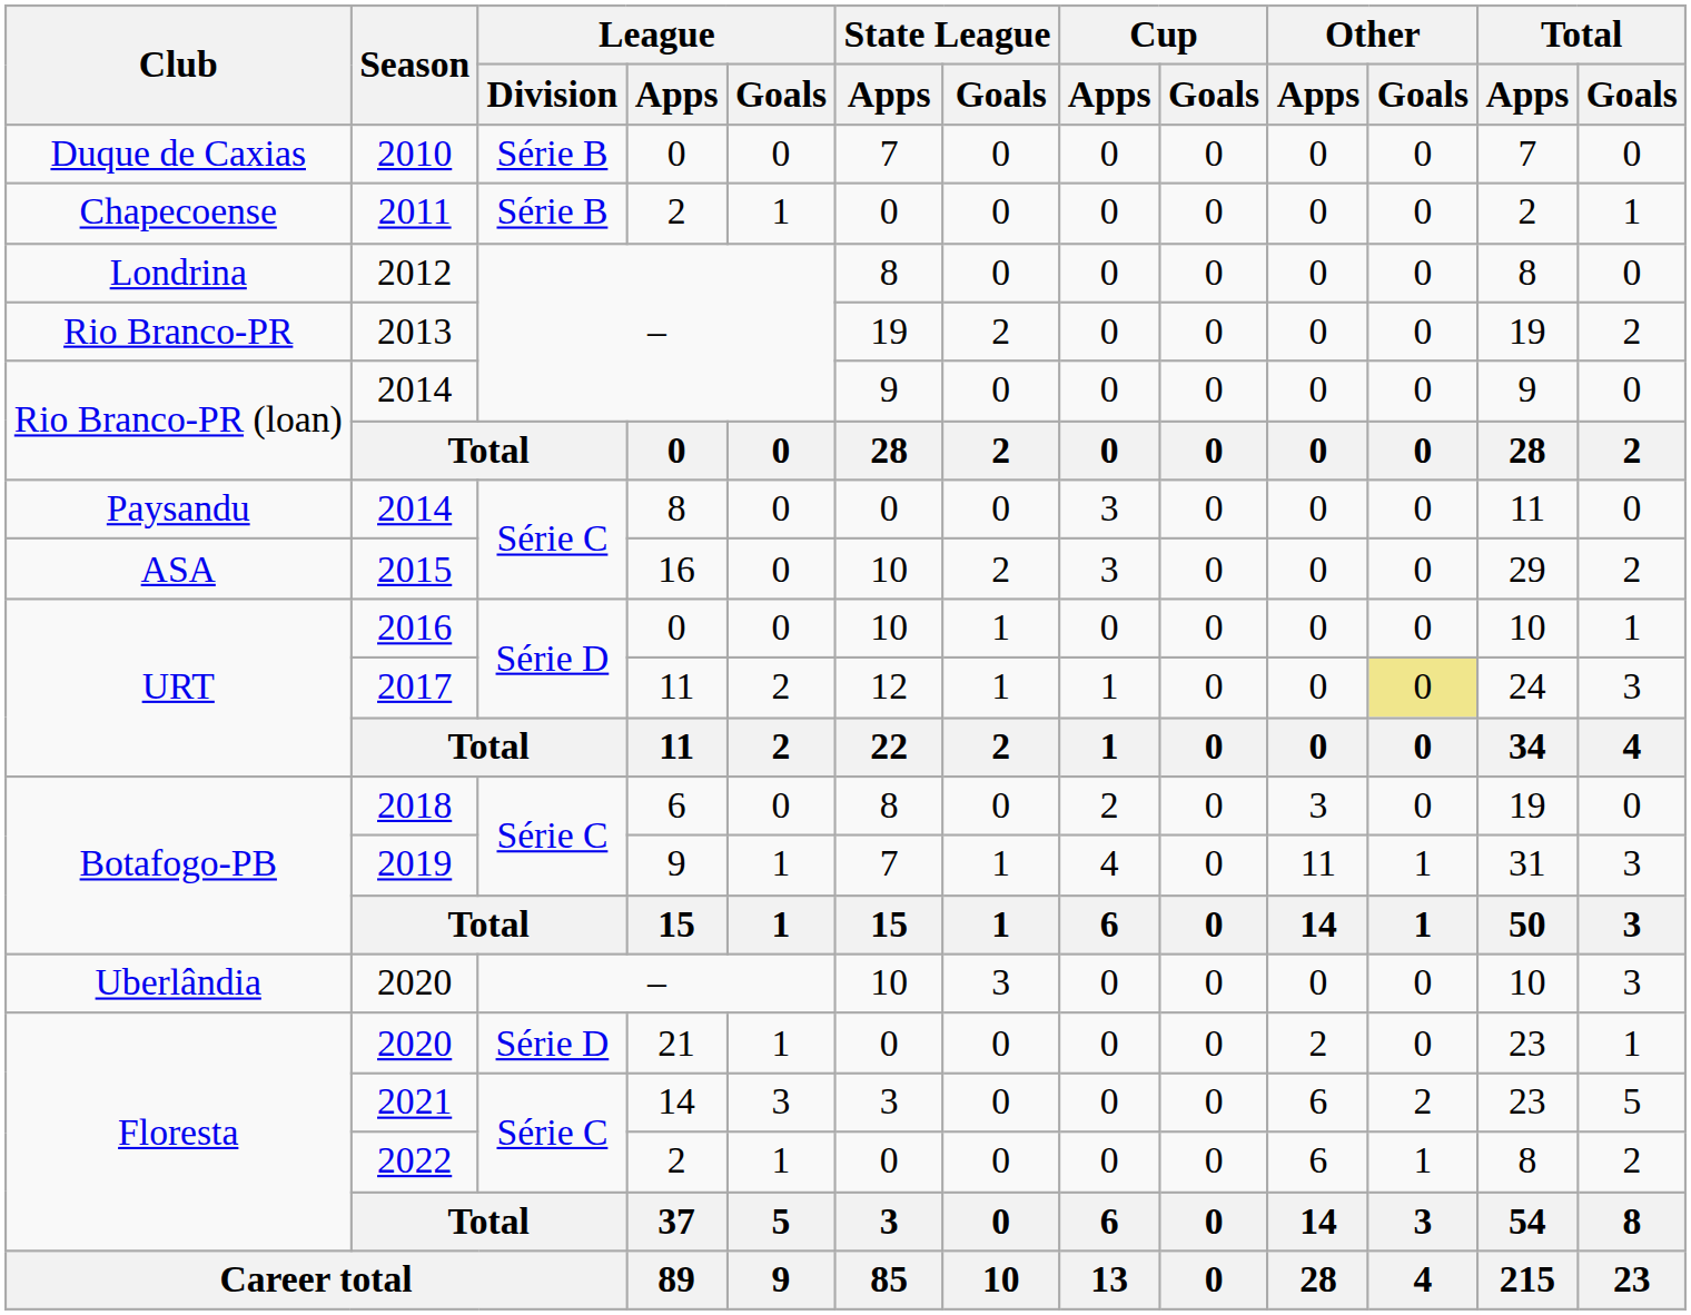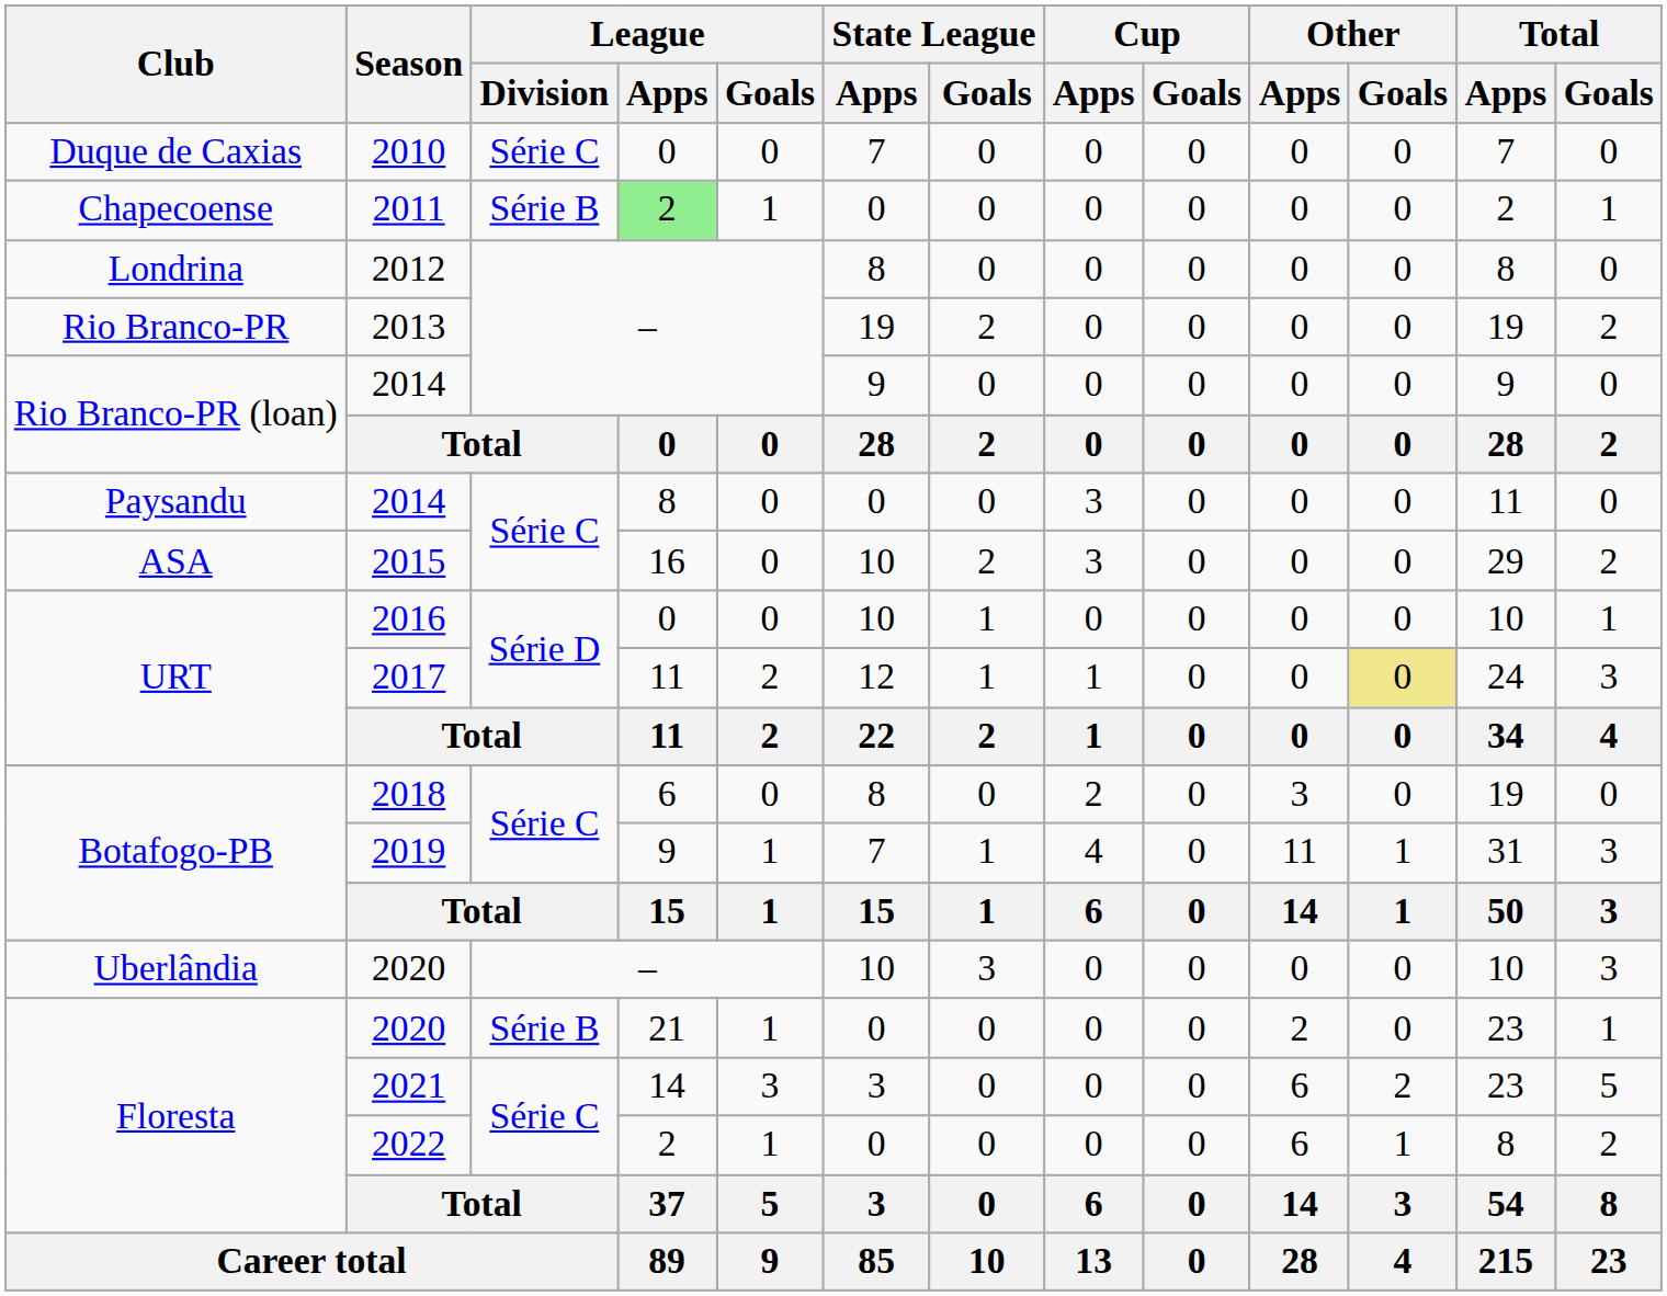 <table class="wikitable" style="text-align: center">
 <tr>
 <th rowspan="2">Club</th>
 <th rowspan="2">Season</th>
 <th colspan="3">League</th>
 <th colspan="2">State League</th>
 <th colspan="2">Cup</th>
 <th colspan="2">Other</th>
 <th colspan="2">Total</th>
 </tr>
 <tr>
 <th>Division</th>
 <th>Apps</th>
 <th>Goals</th>
 <th>Apps</th>
 <th>Goals</th>
 <th>Apps</th>
 <th>Goals</th>
 <th>Apps</th>
 <th>Goals</th>
 <th>Apps</th>
 <th>Goals</th>
 </tr>
 <tr>
 <td><a href='#'>Duque de Caxias</a></td>
 <td><a href='#'>2010</a></td>
-<td><a href='#'>Série B</a></td>
+<td><a href='#'>Série C</a></td>
 <td>0</td>
 <td>0</td>
 <td>7</td>
 <td>0</td>
 <td>0</td>
 <td>0</td>
 <td>0</td>
 <td>0</td>
 <td>7</td>
 <td>0</td>
 </tr>
 <tr>
 <td><a href='#'>Chapecoense</a></td>
 <td><a href='#'>2011</a></td>
 <td><a href='#'>Série B</a></td>
-<td>2</td>
+<td style="background: lightgreen;">2</td>
 <td>1</td>
 <td>0</td>
 <td>0</td>
 <td>0</td>
 <td>0</td>
 <td>0</td>
 <td>0</td>
 <td>2</td>
 <td>1</td>
 </tr>
 <tr>
 <td><a href='#'>Londrina</a></td>
 <td>2012</td>
 <td colspan="3" rowspan="3">–</td>
 <td>8</td>
 <td>0</td>
 <td>0</td>
 <td>0</td>
 <td>0</td>
 <td>0</td>
 <td>8</td>
 <td>0</td>
 </tr>
 <tr>
 <td><a href='#'>Rio Branco-PR</a></td>
 <td>2013</td>
 <td>19</td>
 <td>2</td>
 <td>0</td>
 <td>0</td>
 <td>0</td>
 <td>0</td>
 <td>19</td>
 <td>2</td>
 </tr>
 <tr>
 <td rowspan="2"><a href='#'>Rio Branco-PR</a> (loan)</td>
 <td>2014</td>
 <td>9</td>
 <td>0</td>
 <td>0</td>
 <td>0</td>
 <td>0</td>
 <td>0</td>
 <td>9</td>
 <td>0</td>
 </tr>
 <tr>
 <th colspan="2"><strong>Total</strong></th>
 <th>0</th>
 <th>0</th>
 <th>28</th>
 <th>2</th>
 <th>0</th>
 <th>0</th>
 <th>0</th>
 <th>0</th>
 <th>28</th>
 <th>2</th>
 </tr>
 <tr>
 <td><a href='#'>Paysandu</a></td>
 <td><a href='#'>2014</a></td>
 <td rowspan="2"><a href='#'>Série C</a></td>
 <td>8</td>
 <td>0</td>
 <td>0</td>
 <td>0</td>
 <td>3</td>
 <td>0</td>
 <td>0</td>
 <td>0</td>
 <td>11</td>
 <td>0</td>
 </tr>
 <tr>
 <td><a href='#'>ASA</a></td>
 <td><a href='#'>2015</a></td>
 <td>16</td>
 <td>0</td>
 <td>10</td>
 <td>2</td>
 <td>3</td>
 <td>0</td>
 <td>0</td>
 <td>0</td>
 <td>29</td>
 <td>2</td>
 </tr>
 <tr>
 <td rowspan="3"><a href='#'>URT</a></td>
 <td><a href='#'>2016</a></td>
 <td rowspan="2"><a href='#'>Série D</a></td>
 <td>0</td>
 <td>0</td>
 <td>10</td>
 <td>1</td>
 <td>0</td>
 <td>0</td>
 <td>0</td>
 <td>0</td>
 <td>10</td>
 <td>1</td>
 </tr>
 <tr>
 <td><a href='#'>2017</a></td>
 <td>11</td>
 <td>2</td>
 <td>12</td>
 <td>1</td>
 <td>1</td>
 <td>0</td>
 <td>0</td>
 <td style="background: khaki;">0</td>
 <td>24</td>
 <td>3</td>
 </tr>
 <tr>
 <th colspan="2"><strong>Total</strong></th>
 <th>11</th>
 <th>2</th>
 <th>22</th>
 <th>2</th>
 <th>1</th>
 <th>0</th>
 <th>0</th>
 <th>0</th>
 <th>34</th>
 <th>4</th>
 </tr>
 <tr>
 <td rowspan="3"><a href='#'>Botafogo-PB</a></td>
 <td><a href='#'>2018</a></td>
 <td rowspan="2"><a href='#'>Série C</a></td>
 <td>6</td>
 <td>0</td>
 <td>8</td>
 <td>0</td>
 <td>2</td>
 <td>0</td>
 <td>3</td>
 <td>0</td>
 <td>19</td>
 <td>0</td>
 </tr>
 <tr>
 <td><a href='#'>2019</a></td>
 <td>9</td>
 <td>1</td>
 <td>7</td>
 <td>1</td>
 <td>4</td>
 <td>0</td>
 <td>11</td>
 <td>1</td>
 <td>31</td>
 <td>3</td>
 </tr>
 <tr>
 <th colspan="2"><strong>Total</strong></th>
 <th>15</th>
 <th>1</th>
 <th>15</th>
 <th>1</th>
 <th>6</th>
 <th>0</th>
 <th>14</th>
 <th>1</th>
 <th>50</th>
 <th>3</th>
 </tr>
 <tr>
 <td><a href='#'>Uberlândia</a></td>
 <td>2020</td>
 <td colspan="3">–</td>
 <td>10</td>
 <td>3</td>
 <td>0</td>
 <td>0</td>
 <td>0</td>
 <td>0</td>
 <td>10</td>
 <td>3</td>
 </tr>
 <tr>
 <td rowspan="4"><a href='#'>Floresta</a></td>
 <td><a href='#'>2020</a></td>
-<td><a href='#'>Série D</a></td>
+<td><a href='#'>Série B</a></td>
 <td>21</td>
 <td>1</td>
 <td>0</td>
 <td>0</td>
 <td>0</td>
 <td>0</td>
 <td>2</td>
 <td>0</td>
 <td>23</td>
 <td>1</td>
 </tr>
 <tr>
 <td><a href='#'>2021</a></td>
 <td rowspan="2"><a href='#'>Série C</a></td>
 <td>14</td>
 <td>3</td>
 <td>3</td>
 <td>0</td>
 <td>0</td>
 <td>0</td>
 <td>6</td>
 <td>2</td>
 <td>23</td>
 <td>5</td>
 </tr>
 <tr>
 <td><a href='#'>2022</a></td>
 <td>2</td>
 <td>1</td>
 <td>0</td>
 <td>0</td>
 <td>0</td>
 <td>0</td>
 <td>6</td>
 <td>1</td>
 <td>8</td>
 <td>2</td>
 </tr>
 <tr>
 <th colspan="2"><strong>Total</strong></th>
 <th>37</th>
 <th>5</th>
 <th>3</th>
 <th>0</th>
 <th>6</th>
 <th>0</th>
 <th>14</th>
 <th>3</th>
 <th>54</th>
 <th>8</th>
 </tr>
 <tr>
 <th colspan="3"><strong>Career total</strong></th>
 <th>89</th>
 <th>9</th>
 <th>85</th>
 <th>10</th>
 <th>13</th>
 <th>0</th>
 <th>28</th>
 <th>4</th>
 <th>215</th>
 <th>23</th>
 </tr>
 </table>
